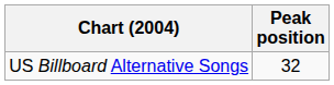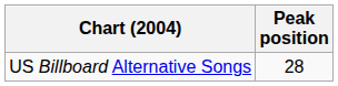 <table class="wikitable sortable">
 <tr>
 <th>Chart (2004)</th>
 <th>Peak<br>position</th>
 </tr>
 <tr>
 <td>US <em>Billboard</em> <a href='#'>Alternative Songs</a></td>
-<td align="center">32</td>
+<td align="center">28</td>
 </tr>
 <tr>
 </tr>
 </table>
